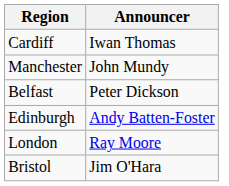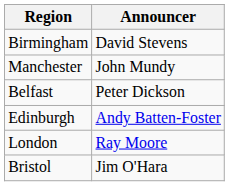 <table class="wikitable collapsible collapsed">
 <tr>
 <th>Region</th>
 <th>Announcer</th>
 </tr>
 <tr>
-<td>Cardiff</td>
-<td>Iwan Thomas</td>
+<td>Birmingham</td>
+<td>David Stevens</td>
 </tr>
 <tr>
 <td>Manchester</td>
 <td>John Mundy</td>
 </tr>
 <tr>
 <td>Belfast</td>
 <td>Peter Dickson</td>
 </tr>
 <tr>
 <td>Edinburgh</td>
 <td><a href='#'>Andy Batten-Foster</a></td>
 </tr>
 <tr>
 <td>London</td>
 <td><a href='#'>Ray Moore</a></td>
 </tr>
 <tr>
 <td>Bristol</td>
 <td>Jim O'Hara</td>
 </tr>
 </table>
